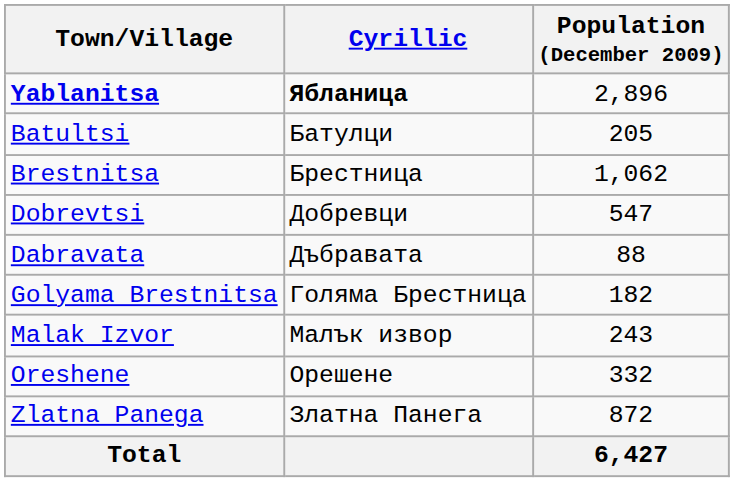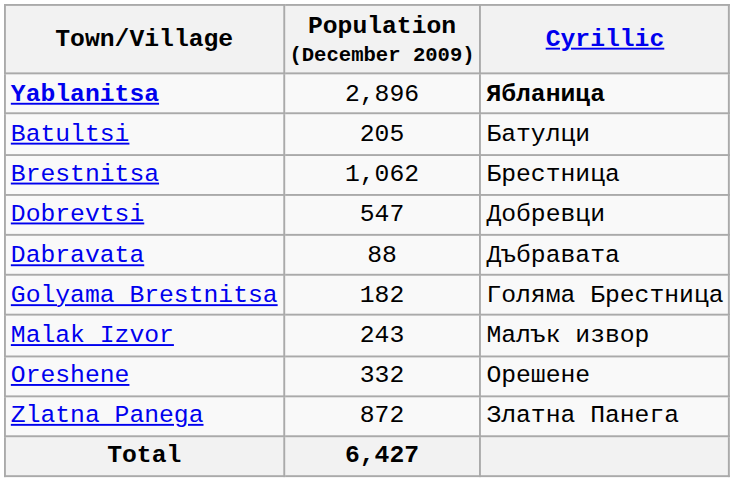 <table class="wikitable sortable">
 <tr>
 <th>Town/Village</th>
+<th>Population<br><small>(December 2009)</small></th>
 <th><a href='#'>Cyrillic</a></th>
-<th>Population<br><small>(December 2009)</small></th>
 </tr>
 <tr>
 <td><strong><a href='#'>Yablanitsa</a></strong></td>
+<td align="center">2,896</td>
 <td><strong>Ябланица</strong></td>
-<td align="center">2,896</td>
 </tr>
 <tr>
 <td><a href='#'>Batultsi</a></td>
+<td align="center">205</td>
 <td>Батулци</td>
-<td align="center">205</td>
 </tr>
 <tr>
 <td><a href='#'>Brestnitsa</a></td>
+<td align="center">1,062</td>
 <td>Брестница</td>
-<td align="center">1,062</td>
 </tr>
 <tr>
 <td><a href='#'>Dobrevtsi</a></td>
+<td align="center">547</td>
 <td>Добревци</td>
-<td align="center">547</td>
 </tr>
 <tr>
 <td><a href='#'>Dabravata</a></td>
+<td align="center">88</td>
 <td>Дъбравата</td>
-<td align="center">88</td>
 </tr>
 <tr>
 <td><a href='#'>Golyama Brestnitsa</a></td>
+<td align="center">182</td>
 <td>Голяма Брестница</td>
-<td align="center">182</td>
 </tr>
 <tr>
 <td><a href='#'>Malak Izvor</a></td>
+<td align="center">243</td>
 <td>Малък извор</td>
-<td align="center">243</td>
 </tr>
 <tr>
 <td><a href='#'>Oreshene</a></td>
+<td align="center">332</td>
 <td>Орешене</td>
-<td align="center">332</td>
 </tr>
 <tr>
 <td><a href='#'>Zlatna Panega</a></td>
+<td align="center">872</td>
 <td>Златна Панега</td>
-<td align="center">872</td>
 </tr>
 <tr>
 <th>Total</th>
+<th align="center">6,427</th>
 <th></th>
-<th align="center">6,427</th>
 </tr>
 </table>
